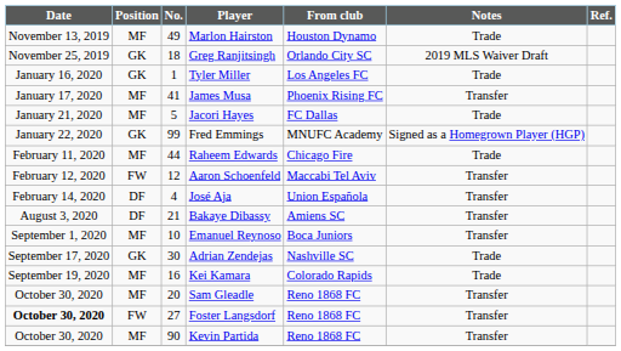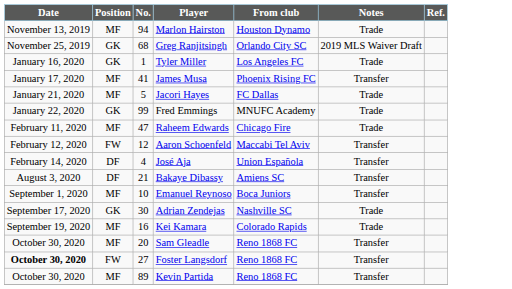 <table class="wikitable sortable" style="text-align:center">
 <tr>
 <th style="background:#585958;color:#FFFFFF;border:1px solid #9BCDE4">Date</th>
 <th style="background:#585958;color:#FFFFFF;border:1px solid #9BCDE4">Position</th>
 <th style="background:#585958;color:#FFFFFF;border:1px solid #9BCDE4">No.</th>
 <th style="background:#585958;color:#FFFFFF;border:1px solid #9BCDE4">Player</th>
 <th style="background:#585958;color:#FFFFFF;border:1px solid #9BCDE4">From club</th>
 <th style="background:#585958;color:#FFFFFF;border:1px solid #9BCDE4">Notes</th>
 <th style="background:#585958;color:#FFFFFF;border:1px solid #9BCDE4">Ref.</th>
 </tr>
 <tr>
 <td>November 13, 2019</td>
 <td>MF</td>
-<td>49</td>
+<td>94</td>
 <td style="text-align:left"> <a href='#'>Marlon Hairston</a></td>
 <td style="text-align:left"> <a href='#'>Houston Dynamo</a></td>
 <td>Trade</td>
 <td></td>
 </tr>
 <tr>
 <td>November 25, 2019</td>
 <td>GK</td>
-<td>18</td>
+<td>68</td>
 <td style="text-align:left"> <a href='#'>Greg Ranjitsingh</a></td>
 <td style="text-align:left"> <a href='#'>Orlando City SC</a></td>
 <td>2019 MLS Waiver Draft</td>
 <td></td>
 </tr>
 <tr>
 <td>January 16, 2020</td>
 <td>GK</td>
 <td>1</td>
 <td style="text-align:left"> <a href='#'>Tyler Miller</a></td>
 <td style="text-align:left"> <a href='#'>Los Angeles FC</a></td>
 <td>Trade</td>
 <td></td>
 </tr>
 <tr>
 <td>January 17, 2020</td>
 <td>MF</td>
 <td>41</td>
 <td style="text-align:left"> <a href='#'>James Musa</a></td>
 <td style="text-align:left"> <a href='#'>Phoenix Rising FC</a></td>
 <td>Transfer</td>
 <td></td>
 </tr>
 <tr>
 <td>January 21, 2020</td>
 <td>MF</td>
 <td>5</td>
 <td style="text-align:left"> <a href='#'>Jacori Hayes</a></td>
 <td style="text-align:left"> <a href='#'>FC Dallas</a></td>
 <td>Trade</td>
 <td></td>
 </tr>
 <tr>
 <td>January 22, 2020</td>
 <td>GK</td>
 <td>99</td>
 <td style="text-align:left"> Fred Emmings</td>
 <td style="text-align:left"> MNUFC Academy</td>
-<td>Signed as a <a href='#'>Homegrown Player (HGP)</a></td>
+<td>Trade</td>
 <td></td>
 </tr>
 <tr>
 <td>February 11, 2020</td>
 <td>MF</td>
-<td>44</td>
+<td>47</td>
 <td style="text-align:left"> <a href='#'>Raheem Edwards</a></td>
 <td style="text-align:left"> <a href='#'>Chicago Fire</a></td>
 <td>Trade</td>
 <td></td>
 </tr>
 <tr>
 <td>February 12, 2020</td>
 <td>FW</td>
 <td>12</td>
 <td style="text-align:left"> <a href='#'>Aaron Schoenfeld</a></td>
 <td style="text-align:left"> <a href='#'>Maccabi Tel Aviv</a></td>
 <td>Transfer</td>
 <td></td>
 </tr>
 <tr>
 <td>February 14, 2020</td>
 <td>DF</td>
 <td>4</td>
 <td style="text-align:left"> <a href='#'>José Aja</a></td>
 <td style="text-align:left"> <a href='#'>Union Española</a></td>
 <td>Transfer</td>
 <td></td>
 </tr>
 <tr>
 <td>August 3, 2020</td>
 <td>DF</td>
 <td>21</td>
 <td style="text-align:left"> <a href='#'>Bakaye Dibassy</a></td>
 <td style="text-align:left"> <a href='#'>Amiens SC</a></td>
 <td>Transfer</td>
 <td></td>
 </tr>
 <tr>
 <td>September 1, 2020</td>
 <td>MF</td>
 <td>10</td>
 <td style="text-align:left"> <a href='#'>Emanuel Reynoso</a></td>
 <td style="text-align:left"> <a href='#'>Boca Juniors</a></td>
 <td>Transfer</td>
 <td></td>
 </tr>
 <tr>
 <td>September 17, 2020</td>
 <td>GK</td>
 <td>30</td>
 <td style="text-align:left"> <a href='#'>Adrian Zendejas</a></td>
 <td style="text-align:left"> <a href='#'>Nashville SC</a></td>
 <td>Trade</td>
 <td></td>
 </tr>
 <tr>
 <td>September 19, 2020</td>
 <td>MF</td>
 <td>16</td>
 <td style="text-align:left"> <a href='#'>Kei Kamara</a></td>
 <td style="text-align:left"> <a href='#'>Colorado Rapids</a></td>
 <td>Trade</td>
 <td></td>
 </tr>
 <tr>
 <td>October 30, 2020</td>
 <td>MF</td>
 <td>20</td>
 <td style="text-align:left"> <a href='#'>Sam Gleadle</a></td>
 <td style="text-align:left"> <a href='#'>Reno 1868 FC</a></td>
 <td>Transfer</td>
 <td></td>
 </tr>
 <tr>
 <td><strong>October 30, 2020</strong></td>
 <td>FW</td>
 <td>27</td>
 <td style="text-align:left"> <a href='#'>Foster Langsdorf</a></td>
 <td style="text-align:left"> <a href='#'>Reno 1868 FC</a></td>
 <td>Transfer</td>
 <td></td>
 </tr>
 <tr>
 <td>October 30, 2020</td>
 <td>MF</td>
-<td>90</td>
+<td>89</td>
 <td style="text-align:left"> <a href='#'>Kevin Partida</a></td>
 <td style="text-align:left"> <a href='#'>Reno 1868 FC</a></td>
 <td>Transfer</td>
 <td></td>
 </tr>
 <tr>
 </tr>
 </table>
